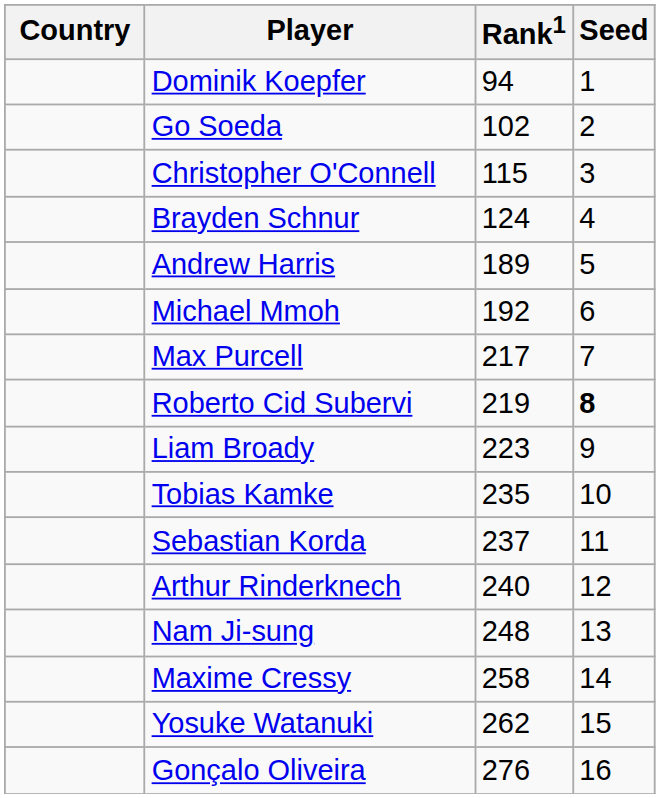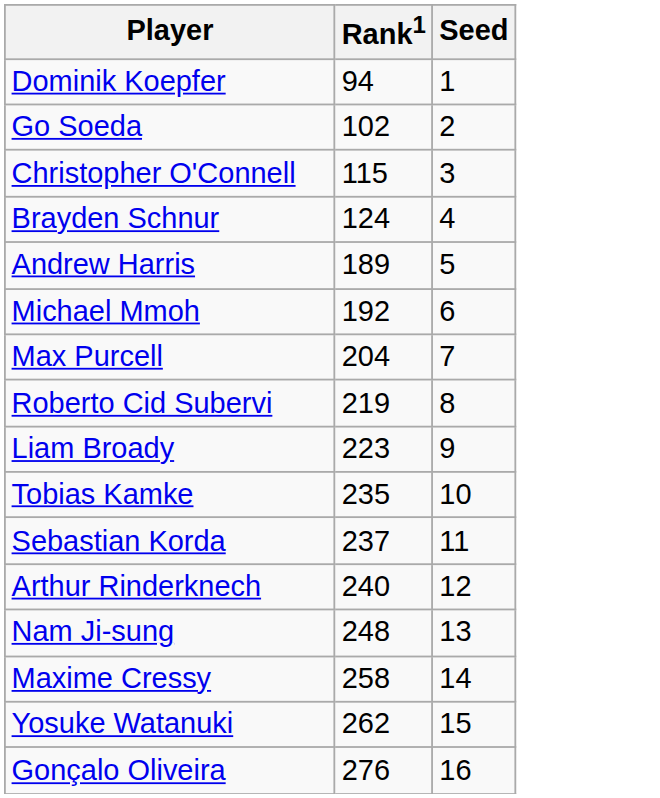 <table class="sortable wikitable">
 <tr>
-<th style="width:70px;">Country</th>
 <th style="width:175px;">Player</th>
 <th>Rank<sup>1</sup></th>
 <th>Seed</th>
 </tr>
 <tr>
-<td></td>
 <td><a href='#'>Dominik Koepfer</a></td>
 <td>94</td>
 <td>1</td>
 </tr>
 <tr>
-<td></td>
 <td><a href='#'>Go Soeda</a></td>
 <td>102</td>
 <td>2</td>
 </tr>
 <tr>
-<td></td>
 <td><a href='#'>Christopher O'Connell</a></td>
 <td>115</td>
 <td>3</td>
 </tr>
 <tr>
-<td></td>
 <td><a href='#'>Brayden Schnur</a></td>
 <td>124</td>
 <td>4</td>
 </tr>
 <tr>
-<td></td>
 <td><a href='#'>Andrew Harris</a></td>
 <td>189</td>
 <td>5</td>
 </tr>
 <tr>
-<td></td>
 <td><a href='#'>Michael Mmoh</a></td>
 <td>192</td>
 <td>6</td>
 </tr>
 <tr>
-<td></td>
 <td><a href='#'>Max Purcell</a></td>
-<td>217</td>
+<td>204</td>
 <td>7</td>
 </tr>
 <tr>
-<td></td>
 <td><a href='#'>Roberto Cid Subervi</a></td>
 <td>219</td>
-<td><strong>8</strong></td>
+<td>8</td>
 </tr>
 <tr>
-<td></td>
 <td><a href='#'>Liam Broady</a></td>
 <td>223</td>
 <td>9</td>
 </tr>
 <tr>
-<td></td>
 <td><a href='#'>Tobias Kamke</a></td>
 <td>235</td>
 <td>10</td>
 </tr>
 <tr>
-<td></td>
 <td><a href='#'>Sebastian Korda</a></td>
 <td>237</td>
 <td>11</td>
 </tr>
 <tr>
-<td></td>
 <td><a href='#'>Arthur Rinderknech</a></td>
 <td>240</td>
 <td>12</td>
 </tr>
 <tr>
-<td></td>
 <td><a href='#'>Nam Ji-sung</a></td>
 <td>248</td>
 <td>13</td>
 </tr>
 <tr>
-<td></td>
 <td><a href='#'>Maxime Cressy</a></td>
 <td>258</td>
 <td>14</td>
 </tr>
 <tr>
-<td></td>
 <td><a href='#'>Yosuke Watanuki</a></td>
 <td>262</td>
 <td>15</td>
 </tr>
 <tr>
-<td></td>
 <td><a href='#'>Gonçalo Oliveira</a></td>
 <td>276</td>
 <td>16</td>
 </tr>
 </table>
